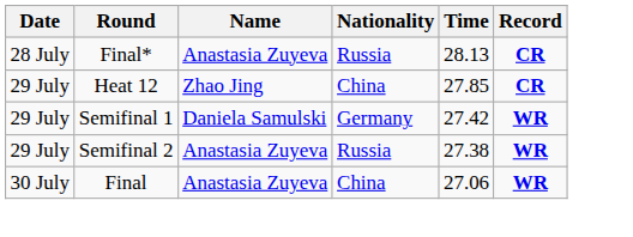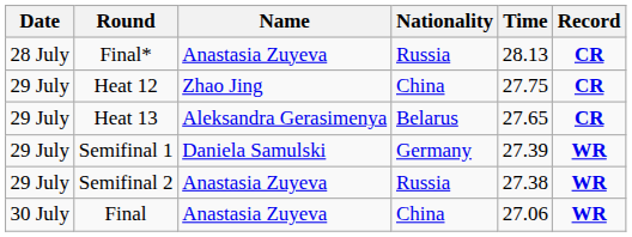 <table class="wikitable" style="text-align:center">
 <tr>
 <th>Date</th>
 <th>Round</th>
 <th>Name</th>
 <th>Nationality</th>
 <th>Time</th>
 <th>Record</th>
 </tr>
 <tr>
 <td>28 July</td>
 <td>Final*</td>
 <td align="left"><a href='#'>Anastasia Zuyeva</a></td>
 <td align="left"> <a href='#'>Russia</a></td>
 <td>28.13</td>
 <td><strong><a href='#'>CR</a></strong></td>
 </tr>
 <tr>
 <td>29 July</td>
 <td>Heat 12</td>
 <td align="left"><a href='#'>Zhao Jing</a></td>
 <td align="left"> <a href='#'>China</a></td>
-<td>27.85</td>
+<td>27.75</td>
+<td><strong><a href='#'>CR</a></strong></td>
+</tr>
+<tr>
+<td>29 July</td>
+<td>Heat 13</td>
+<td align="left"><a href='#'>Aleksandra Gerasimenya</a></td>
+<td align="left"> <a href='#'>Belarus</a></td>
+<td>27.65</td>
 <td><strong><a href='#'>CR</a></strong></td>
 </tr>
 <tr>
 <td>29 July</td>
 <td>Semifinal 1</td>
 <td align="left"><a href='#'>Daniela Samulski</a></td>
 <td align="left"> <a href='#'>Germany</a></td>
-<td>27.42</td>
+<td>27.39</td>
 <td><strong><a href='#'>WR</a></strong></td>
 </tr>
 <tr>
 <td>29 July</td>
 <td>Semifinal 2</td>
 <td align="left"><a href='#'>Anastasia Zuyeva</a></td>
 <td align="left"> <a href='#'>Russia</a></td>
 <td>27.38</td>
 <td><strong><a href='#'>WR</a></strong></td>
 </tr>
 <tr>
 <td>30 July</td>
 <td>Final</td>
 <td align="left"><a href='#'>Anastasia Zuyeva</a></td>
 <td align="left"> <a href='#'>China</a></td>
 <td>27.06</td>
 <td><strong><a href='#'>WR</a></strong></td>
 </tr>
 </table>
